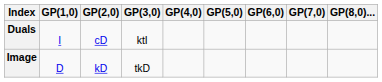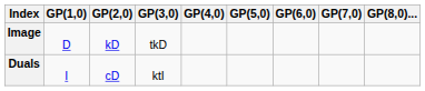 <table class=wikitable>
 <tr>
 <th>Index</th>
 <th>GP(1,0)</th>
 <th>GP(2,0)</th>
 <th>GP(3,0)</th>
 <th>GP(4,0)</th>
 <th>GP(5,0)</th>
 <th>GP(6,0)</th>
 <th>GP(7,0)</th>
 <th>GP(8,0)...</th>
 </tr>
 <tr valign=top align=center>
+<th>Image</th>
+<td><br><a href='#'>D</a></td>
+<td><br><a href='#'>kD</a></td>
+<td><br>tkD</td>
+<td></td>
+<td></td>
+<td></td>
+<td></td>
+<td></td>
+</tr>
+<tr valign=top align=center>
 <th>Duals</th>
 <td><br><a href='#'>I</a></td>
 <td><br><a href='#'>cD</a></td>
 <td><br>ktI</td>
 <td></td>
 <td></td>
 <td></td>
 <td></td>
 <td></td>
 </tr>
-<tr valign=top align=center>
-<th>Image</th>
-<td><br><a href='#'>D</a></td>
-<td><br><a href='#'>kD</a></td>
-<td><br>tkD</td>
-<td></td>
-<td></td>
-<td></td>
-<td></td>
-<td></td>
-</tr>
 </table>
